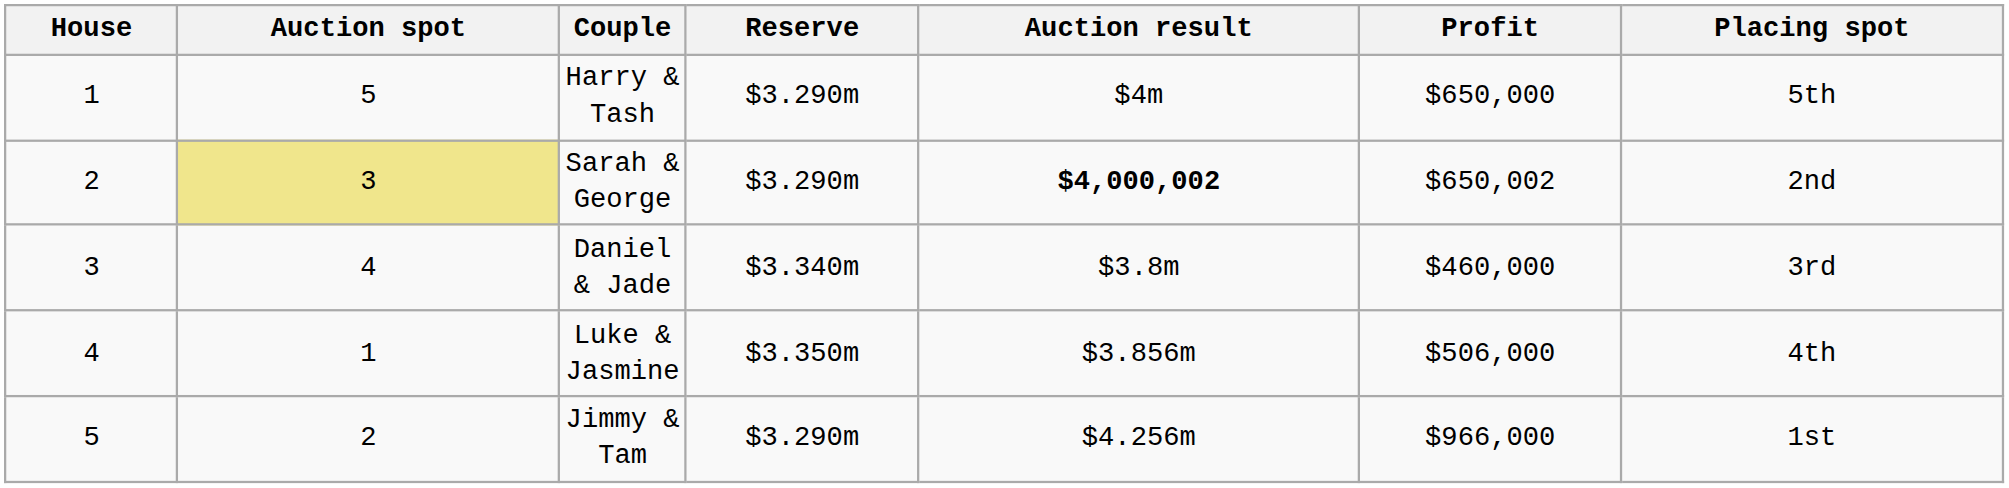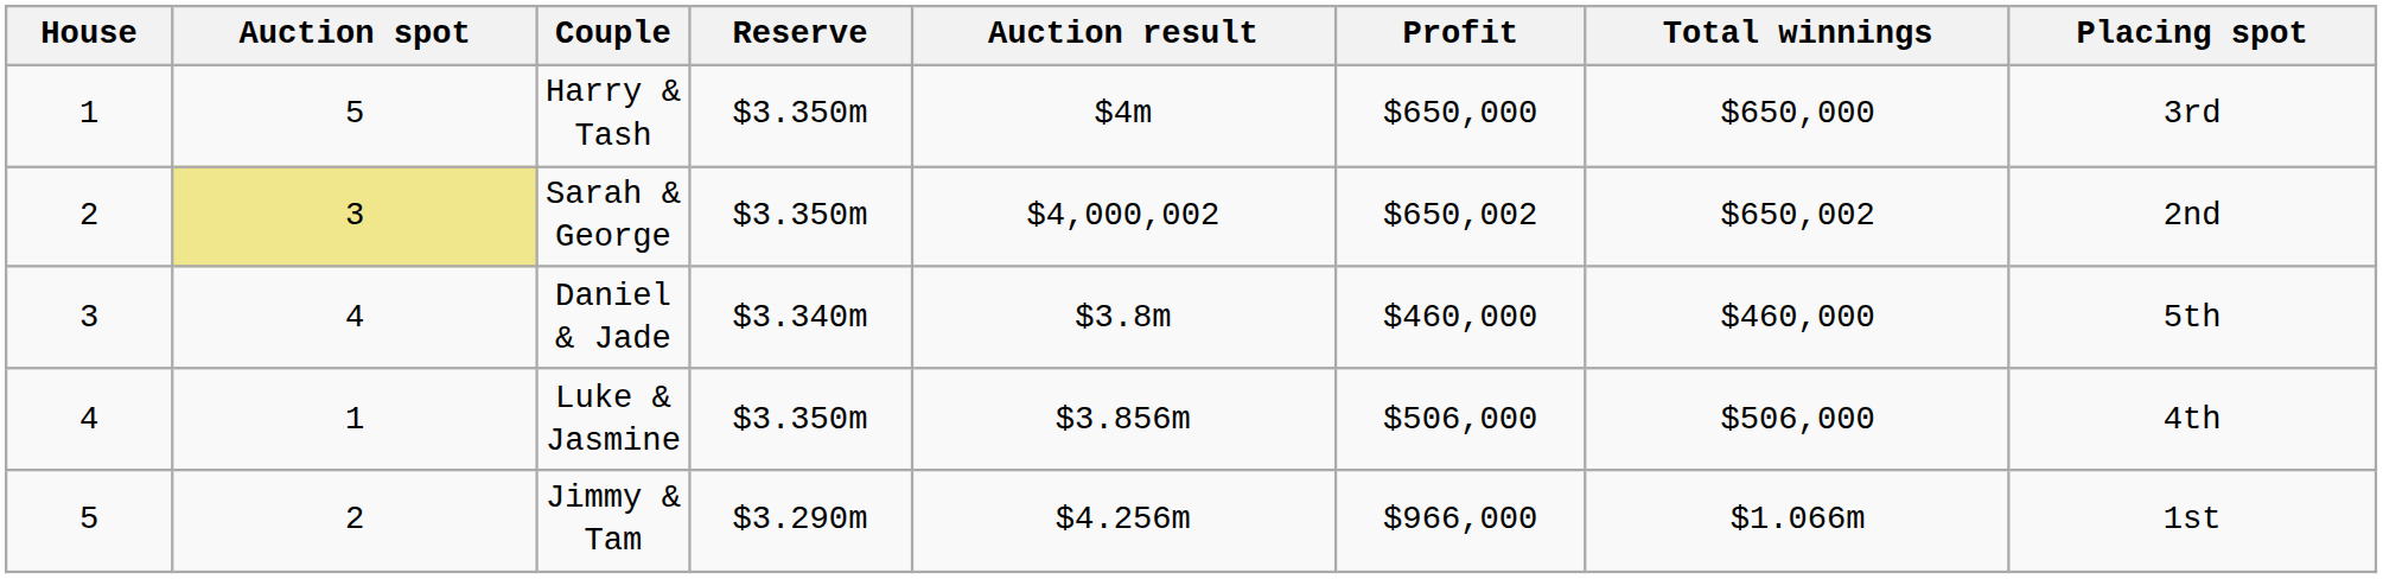 <table class="wikitable" style="text-align: center; font-size: 9pt; line-height:16px; width:70%" |>
 <tr>
 <th>House</th>
 <th>Auction spot</th>
 <th>Couple</th>
 <th>Reserve</th>
 <th>Auction result</th>
 <th>Profit</th>
+<th>Total winnings</th>
 <th>Placing spot</th>
 </tr>
 <tr>
 <td>1</td>
 <td style="text-align:center">5</td>
 <td style="width:5%;" scope="col" style="background:#FF0800; color:black;">Harry & Tash</td>
-<td style="text-align:center">$3.290m</td>
+<td style="text-align:center">$3.350m</td>
 <td style="text-align:center">$4m</td>
 <td style="text-align:center">$650,000</td>
-<td style="text-align:center">5th</td>
+<td style="text-align:center">$650,000</td>
+<td style="text-align:center">3rd</td>
 </tr>
 <tr>
 <td>2</td>
 <td style="background: khaki; text-align:center">3</td>
 <td style="width:5%;" scope="col" style="background:#00BFFF; color:black;">Sarah & George</td>
-<td style="text-align:center">$3.290m</td>
-<td style="text-align:center"><strong>$4,000,002</strong></td>
+<td style="text-align:center">$3.350m</td>
+<td style="text-align:center">$4,000,002</td>
+<td style="text-align:center">$650,002</td>
 <td style="text-align:center">$650,002</td>
 <td style="text-align:center">2nd</td>
 </tr>
 <tr>
 <td>3</td>
 <td style="text-align:center">4</td>
 <td style="width:5%;" scope="col" style="background:#A4C639; color:black;">Daniel & Jade</td>
 <td style="text-align:center">$3.340m</td>
 <td style="text-align:center">$3.8m</td>
 <td style="text-align:center">$460,000</td>
-<td style="text-align:center">3rd</td>
+<td style="text-align:center">$460,000</td>
+<td style="text-align:center">5th</td>
 </tr>
 <tr>
 <td>4</td>
 <td style="text-align:center">1</td>
 <td style="width:5%;" scope="col" style="background:#B87BF6; color:black;">Luke & Jasmine</td>
 <td style="text-align:center">$3.350m</td>
 <td style="text-align:center">$3.856m</td>
+<td style="text-align:center">$506,000</td>
 <td style="text-align:center">$506,000</td>
 <td style="text-align:center">4th</td>
 </tr>
 <tr>
 <td>5</td>
 <td style="text-align:center">2</td>
 <td style="width:5%;" scope="col" style="background:yellow; color:black;">Jimmy & Tam</td>
 <td style="text-align:center">$3.290m</td>
 <td style="text-align:center">$4.256m</td>
 <td style="text-align:center">$966,000</td>
+<td style="text-align:center">$1.066m</td>
 <td style="text-align:center">1st</td>
 </tr>
 </table>
